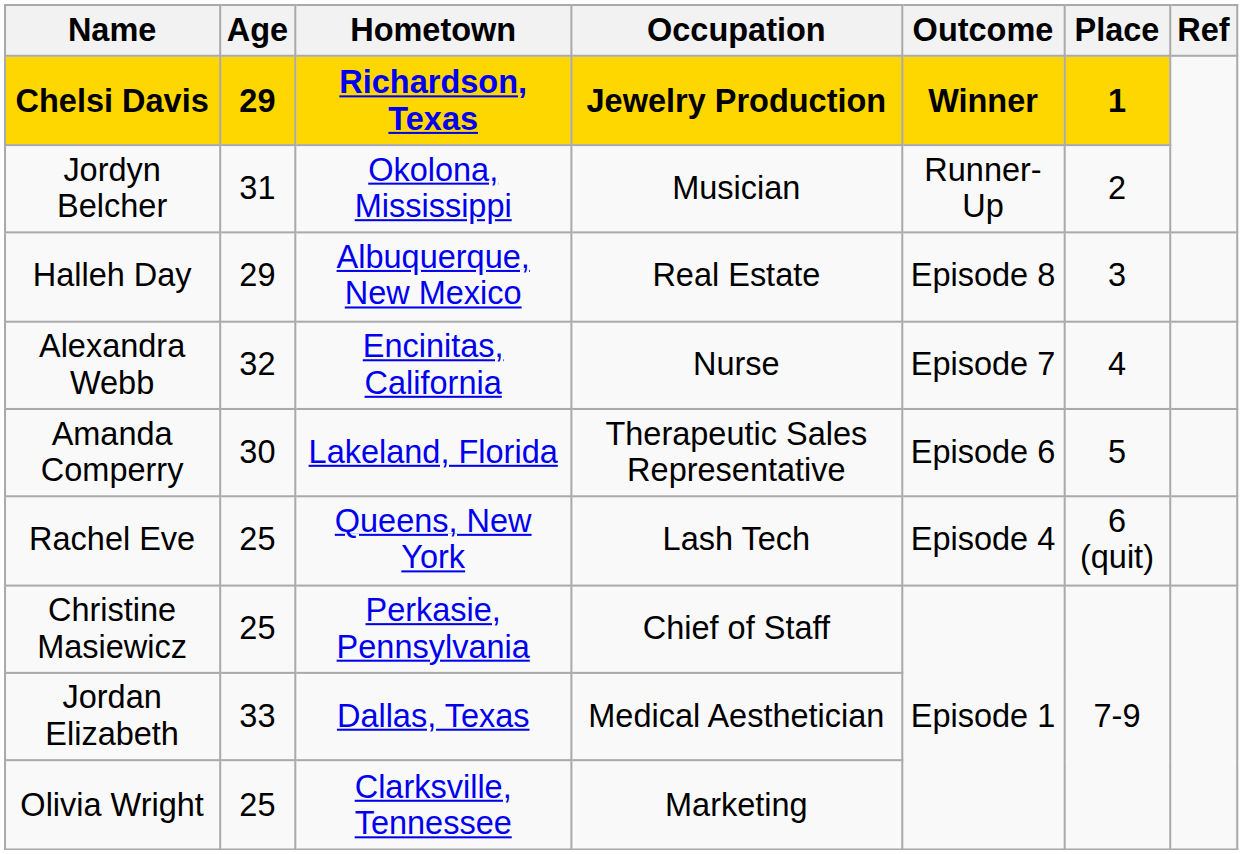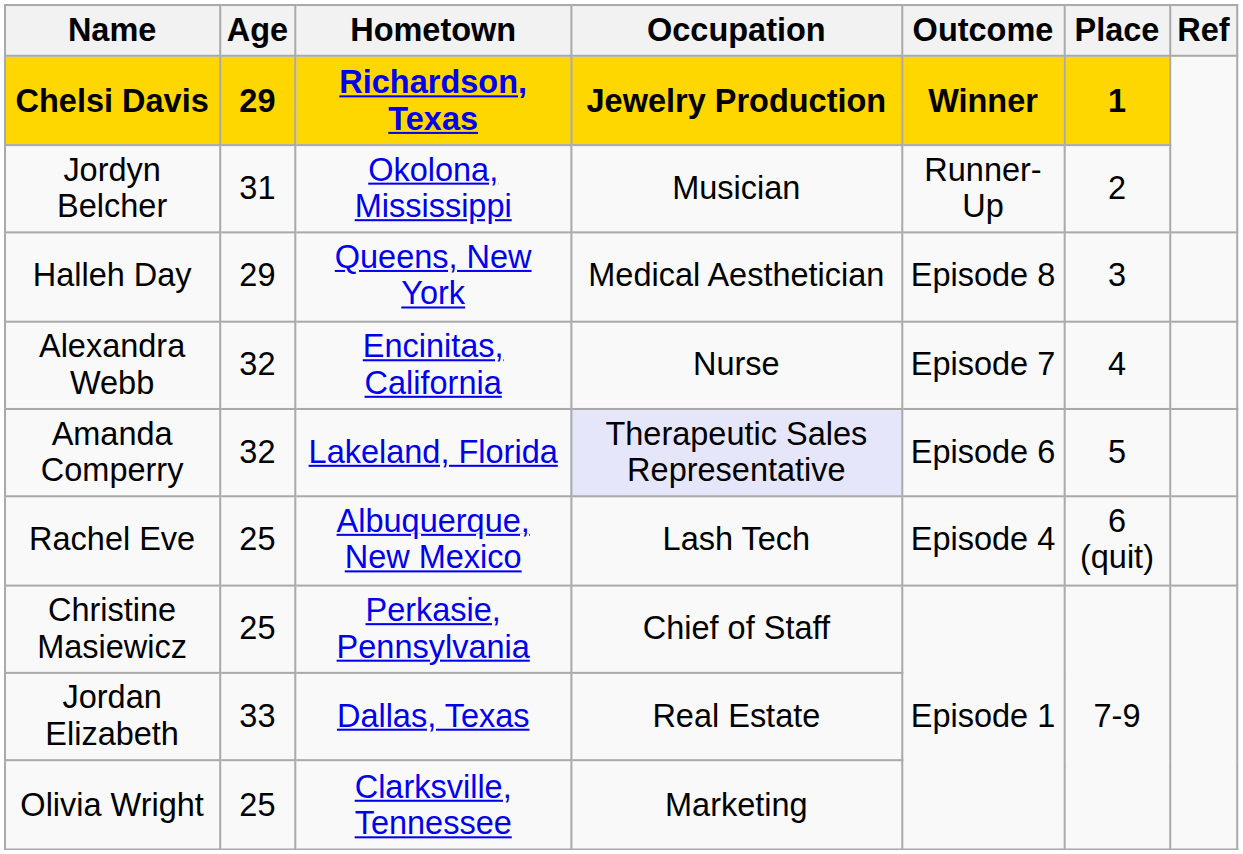 <table class="wikitable sortable" style="text-align:center; ">
 <tr>
 <th>Name</th>
 <th>Age</th>
 <th>Hometown</th>
 <th>Occupation</th>
 <th>Outcome</th>
 <th>Place</th>
 <th>Ref</th>
 </tr>
 <tr>
 <td bgcolor="gold"><strong>Chelsi Davis</strong></td>
 <td bgcolor="gold"><strong>29</strong></td>
 <td bgcolor="gold"><strong><a href='#'>Richardson, Texas</a></strong></td>
 <td bgcolor="gold"><strong>Jewelry Production</strong></td>
 <td bgcolor="gold"><strong>Winner</strong></td>
 <td bgcolor="gold"><strong>1</strong></td>
 <td rowspan="2"></td>
 </tr>
 <tr>
 <td>Jordyn Belcher</td>
 <td>31</td>
 <td><a href='#'>Okolona, Mississippi</a></td>
 <td>Musician</td>
 <td>Runner-Up</td>
 <td>2</td>
 </tr>
 <tr>
 <td>Halleh Day</td>
 <td>29</td>
-<td><a href='#'>Albuquerque, New Mexico</a></td>
-<td>Real Estate</td>
+<td><a href='#'>Queens, New York</a></td>
+<td>Medical Aesthetician</td>
 <td>Episode 8</td>
 <td>3</td>
 <td></td>
 </tr>
 <tr>
 <td>Alexandra Webb</td>
 <td>32</td>
 <td><a href='#'>Encinitas, California</a></td>
 <td>Nurse</td>
 <td>Episode 7</td>
 <td>4</td>
 <td></td>
 </tr>
 <tr>
 <td>Amanda Comperry</td>
-<td>30</td>
+<td>32</td>
 <td><a href='#'>Lakeland, Florida</a></td>
-<td>Therapeutic Sales Representative</td>
+<td style="background: lavender;">Therapeutic Sales Representative</td>
 <td>Episode 6</td>
 <td>5</td>
 <td></td>
 </tr>
 <tr>
 <td>Rachel Eve</td>
 <td>25</td>
-<td><a href='#'>Queens, New York</a></td>
+<td><a href='#'>Albuquerque, New Mexico</a></td>
 <td>Lash Tech</td>
 <td>Episode 4</td>
 <td>6 (quit)</td>
 <td></td>
 </tr>
 <tr>
 <td>Christine Masiewicz</td>
 <td>25</td>
 <td><a href='#'>Perkasie, Pennsylvania</a></td>
 <td>Chief of Staff</td>
 <td rowspan="3">Episode 1</td>
 <td rowspan="3">7-9</td>
 <td rowspan="3"></td>
 </tr>
 <tr>
 <td>Jordan Elizabeth</td>
 <td>33</td>
 <td><a href='#'>Dallas, Texas</a></td>
-<td>Medical Aesthetician</td>
+<td>Real Estate</td>
 </tr>
 <tr>
 <td>Olivia Wright</td>
 <td>25</td>
 <td><a href='#'>Clarksville, Tennessee</a></td>
 <td>Marketing</td>
 </tr>
 </table>
